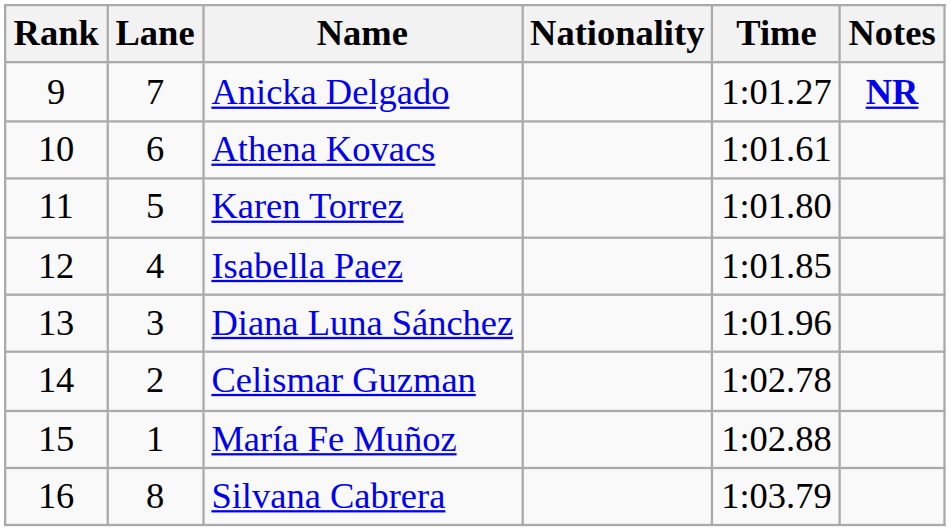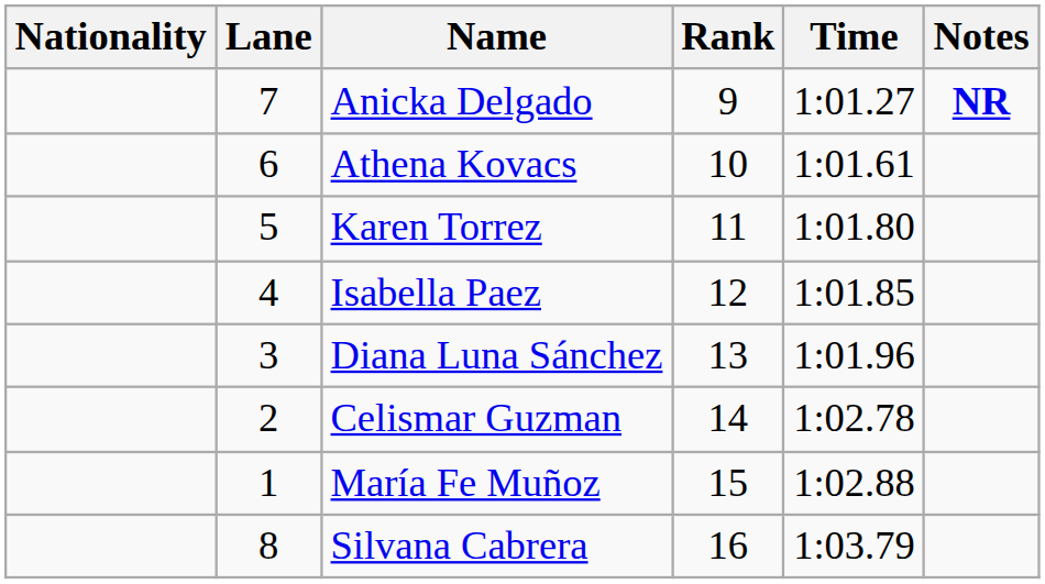 <table class="wikitable sortable" style="text-align:center">
 <tr>
-<th>Rank</th>
+<th>Nationality</th>
 <th>Lane</th>
 <th>Name</th>
-<th>Nationality</th>
+<th>Rank</th>
 <th>Time</th>
 <th>Notes</th>
 </tr>
 <tr>
-<td>9</td>
+<td align=left></td>
 <td>7</td>
 <td align=left><a href='#'>Anicka Delgado</a></td>
-<td align=left></td>
+<td>9</td>
 <td>1:01.27</td>
 <td><strong><a href='#'>NR</a></strong></td>
 </tr>
 <tr>
-<td>10</td>
+<td align=left></td>
 <td>6</td>
 <td align=left><a href='#'>Athena Kovacs</a></td>
-<td align=left></td>
+<td>10</td>
 <td>1:01.61</td>
 <td></td>
 </tr>
 <tr>
-<td>11</td>
+<td align=left></td>
 <td>5</td>
 <td align=left><a href='#'>Karen Torrez</a></td>
-<td align=left></td>
+<td>11</td>
 <td>1:01.80</td>
 <td></td>
 </tr>
 <tr>
-<td>12</td>
+<td align=left></td>
 <td>4</td>
 <td align=left><a href='#'>Isabella Paez</a></td>
-<td align=left></td>
+<td>12</td>
 <td>1:01.85</td>
 <td></td>
 </tr>
 <tr>
-<td>13</td>
+<td align=left></td>
 <td>3</td>
 <td align=left><a href='#'>Diana Luna Sánchez</a></td>
-<td align=left></td>
+<td>13</td>
 <td>1:01.96</td>
 <td></td>
 </tr>
 <tr>
-<td>14</td>
+<td align=left></td>
 <td>2</td>
 <td align=left><a href='#'>Celismar Guzman</a></td>
-<td align=left></td>
+<td>14</td>
 <td>1:02.78</td>
 <td></td>
 </tr>
 <tr>
-<td>15</td>
+<td align=left></td>
 <td>1</td>
 <td align=left><a href='#'>María Fe Muñoz</a></td>
-<td align=left></td>
+<td>15</td>
 <td>1:02.88</td>
 <td></td>
 </tr>
 <tr>
-<td>16</td>
+<td align=left></td>
 <td>8</td>
 <td align=left><a href='#'>Silvana Cabrera</a></td>
-<td align=left></td>
+<td>16</td>
 <td>1:03.79</td>
 <td></td>
 </tr>
 </table>
